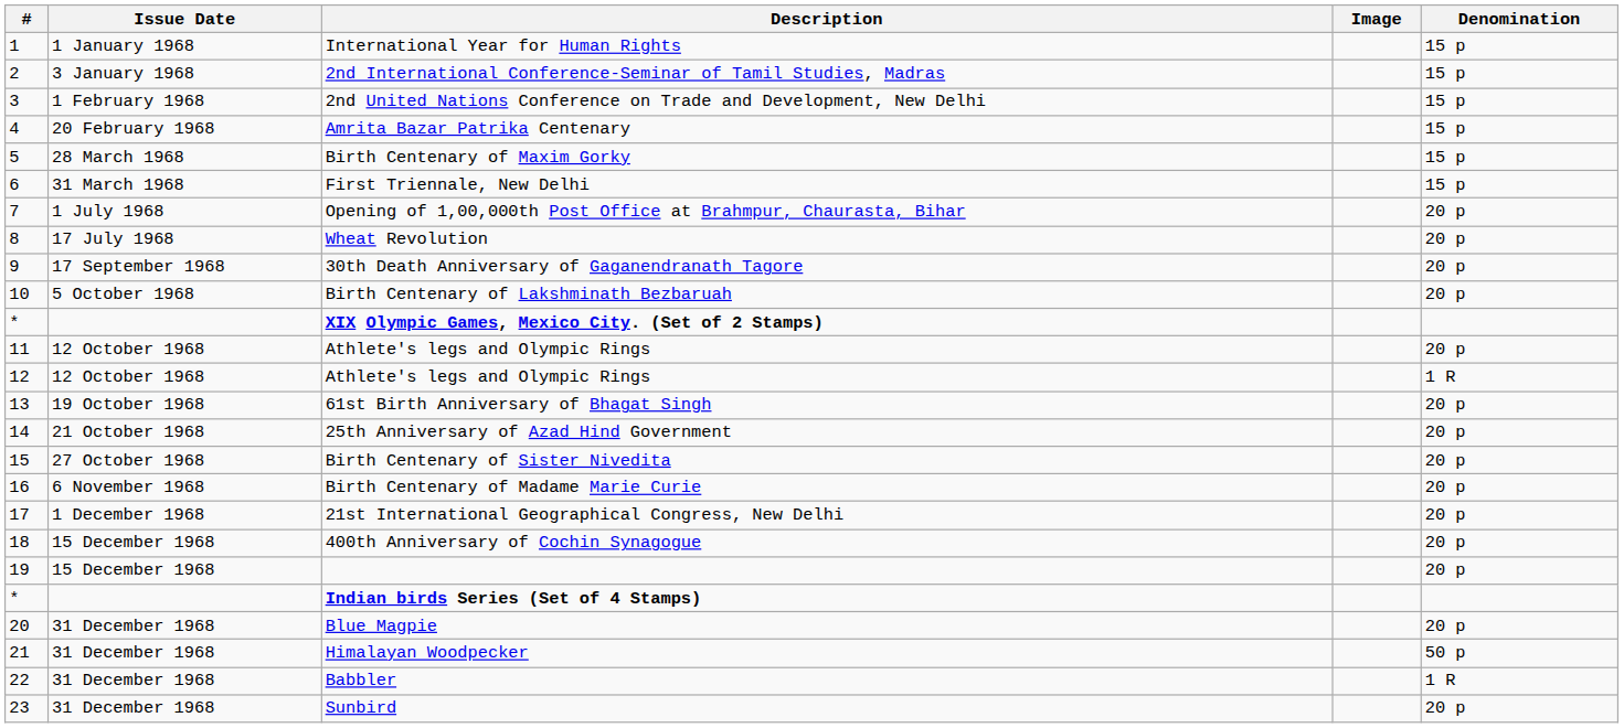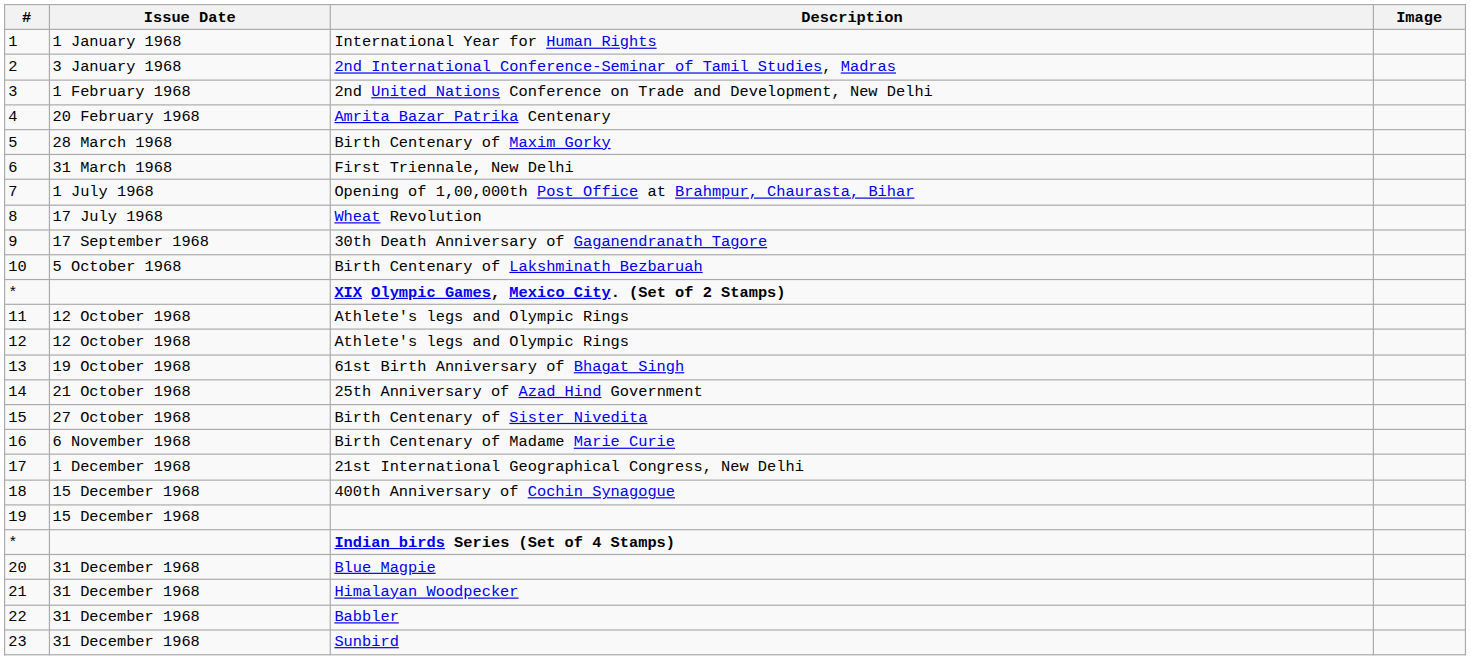 <table class = "wikitable" style = "text-align:justify" width = "98%">
 <tr>
 <th>#</th>
 <th>Issue Date</th>
 <th>Description</th>
 <th>Image</th>
-<th>Denomination</th>
 </tr>
 <tr>
 <td>1</td>
 <td>1 January 1968</td>
 <td>International Year for <a href='#'>Human Rights</a></td>
 <td></td>
-<td>15 p</td>
 </tr>
 <tr>
 <td>2</td>
 <td>3 January 1968</td>
 <td><a href='#'>2nd International Conference-Seminar of Tamil Studies</a>, <a href='#'>Madras</a></td>
 <td></td>
-<td>15 p</td>
 </tr>
 <tr>
 <td>3</td>
 <td>1 February 1968</td>
 <td>2nd <a href='#'>United Nations</a> Conference on Trade and Development, New Delhi</td>
 <td></td>
-<td>15 p</td>
 </tr>
 <tr>
 <td>4</td>
 <td>20 February 1968</td>
 <td><a href='#'>Amrita Bazar Patrika</a> Centenary</td>
 <td></td>
-<td>15 p</td>
 </tr>
 <tr>
 <td>5</td>
 <td>28 March 1968</td>
 <td>Birth Centenary of <a href='#'>Maxim Gorky</a></td>
 <td></td>
-<td>15 p</td>
 </tr>
 <tr>
 <td>6</td>
 <td>31 March 1968</td>
 <td>First Triennale, New Delhi</td>
 <td></td>
-<td>15 p</td>
 </tr>
 <tr>
 <td>7</td>
 <td>1 July 1968</td>
 <td>Opening of 1,00,000th <a href='#'>Post Office</a> at <a href='#'>Brahmpur, Chaurasta, Bihar</a></td>
 <td></td>
-<td>20 p</td>
 </tr>
 <tr>
 <td>8</td>
 <td>17 July 1968</td>
 <td><a href='#'>Wheat</a> Revolution</td>
 <td></td>
-<td>20 p</td>
 </tr>
 <tr>
 <td>9</td>
 <td>17 September 1968</td>
 <td>30th Death Anniversary of <a href='#'>Gaganendranath Tagore</a></td>
 <td></td>
-<td>20 p</td>
 </tr>
 <tr>
 <td>10</td>
 <td>5 October 1968</td>
 <td>Birth Centenary of <a href='#'>Lakshminath Bezbaruah</a></td>
 <td></td>
-<td>20 p</td>
 </tr>
 <tr>
 <td>*</td>
 <td></td>
 <td><strong><a href='#'>XIX</a> <a href='#'>Olympic Games</a>, <a href='#'>Mexico City</a>. (Set of 2 Stamps)</strong></td>
-<td></td>
 <td></td>
 </tr>
 <tr>
 <td>11</td>
 <td>12 October 1968</td>
 <td>Athlete's legs and Olympic Rings</td>
 <td></td>
-<td>20 p</td>
 </tr>
 <tr>
 <td>12</td>
 <td>12 October 1968</td>
 <td>Athlete's legs and Olympic Rings</td>
 <td></td>
-<td>1 R</td>
 </tr>
 <tr>
 <td>13</td>
 <td>19 October 1968</td>
 <td>61st Birth Anniversary of <a href='#'>Bhagat Singh</a></td>
 <td></td>
-<td>20 p</td>
 </tr>
 <tr>
 <td>14</td>
 <td>21 October 1968</td>
 <td>25th Anniversary of <a href='#'>Azad Hind</a> Government</td>
 <td></td>
-<td>20 p</td>
 </tr>
 <tr>
 <td>15</td>
 <td>27 October 1968</td>
 <td>Birth Centenary of <a href='#'>Sister Nivedita</a></td>
 <td></td>
-<td>20 p</td>
 </tr>
 <tr>
 <td>16</td>
 <td>6 November 1968</td>
 <td>Birth Centenary of Madame <a href='#'>Marie Curie</a></td>
 <td></td>
-<td>20 p</td>
 </tr>
 <tr>
 <td>17</td>
 <td>1 December 1968</td>
 <td>21st International Geographical Congress, New Delhi</td>
 <td></td>
-<td>20 p</td>
 </tr>
 <tr>
 <td>18</td>
 <td>15 December 1968</td>
 <td>400th Anniversary of <a href='#'>Cochin Synagogue</a></td>
 <td></td>
-<td>20 p</td>
 </tr>
 <tr>
 <td>19</td>
 <td>15 December 1968</td>
 <td></td>
 <td></td>
-<td>20 p</td>
 </tr>
 <tr>
 <td>*</td>
 <td></td>
 <td><strong><a href='#'>Indian birds</a> Series (Set of 4 Stamps)</strong></td>
-<td></td>
 <td></td>
 </tr>
 <tr>
 <td>20</td>
 <td>31 December 1968</td>
 <td><a href='#'>Blue Magpie</a></td>
 <td></td>
-<td>20 p</td>
 </tr>
 <tr>
 <td>21</td>
 <td>31 December 1968</td>
 <td><a href='#'>Himalayan Woodpecker</a></td>
 <td></td>
-<td>50 p</td>
 </tr>
 <tr>
 <td>22</td>
 <td>31 December 1968</td>
 <td><a href='#'>Babbler</a></td>
 <td></td>
-<td>1 R</td>
 </tr>
 <tr>
 <td>23</td>
 <td>31 December 1968</td>
 <td><a href='#'>Sunbird</a></td>
 <td></td>
-<td>20 p</td>
 </tr>
 </table>
